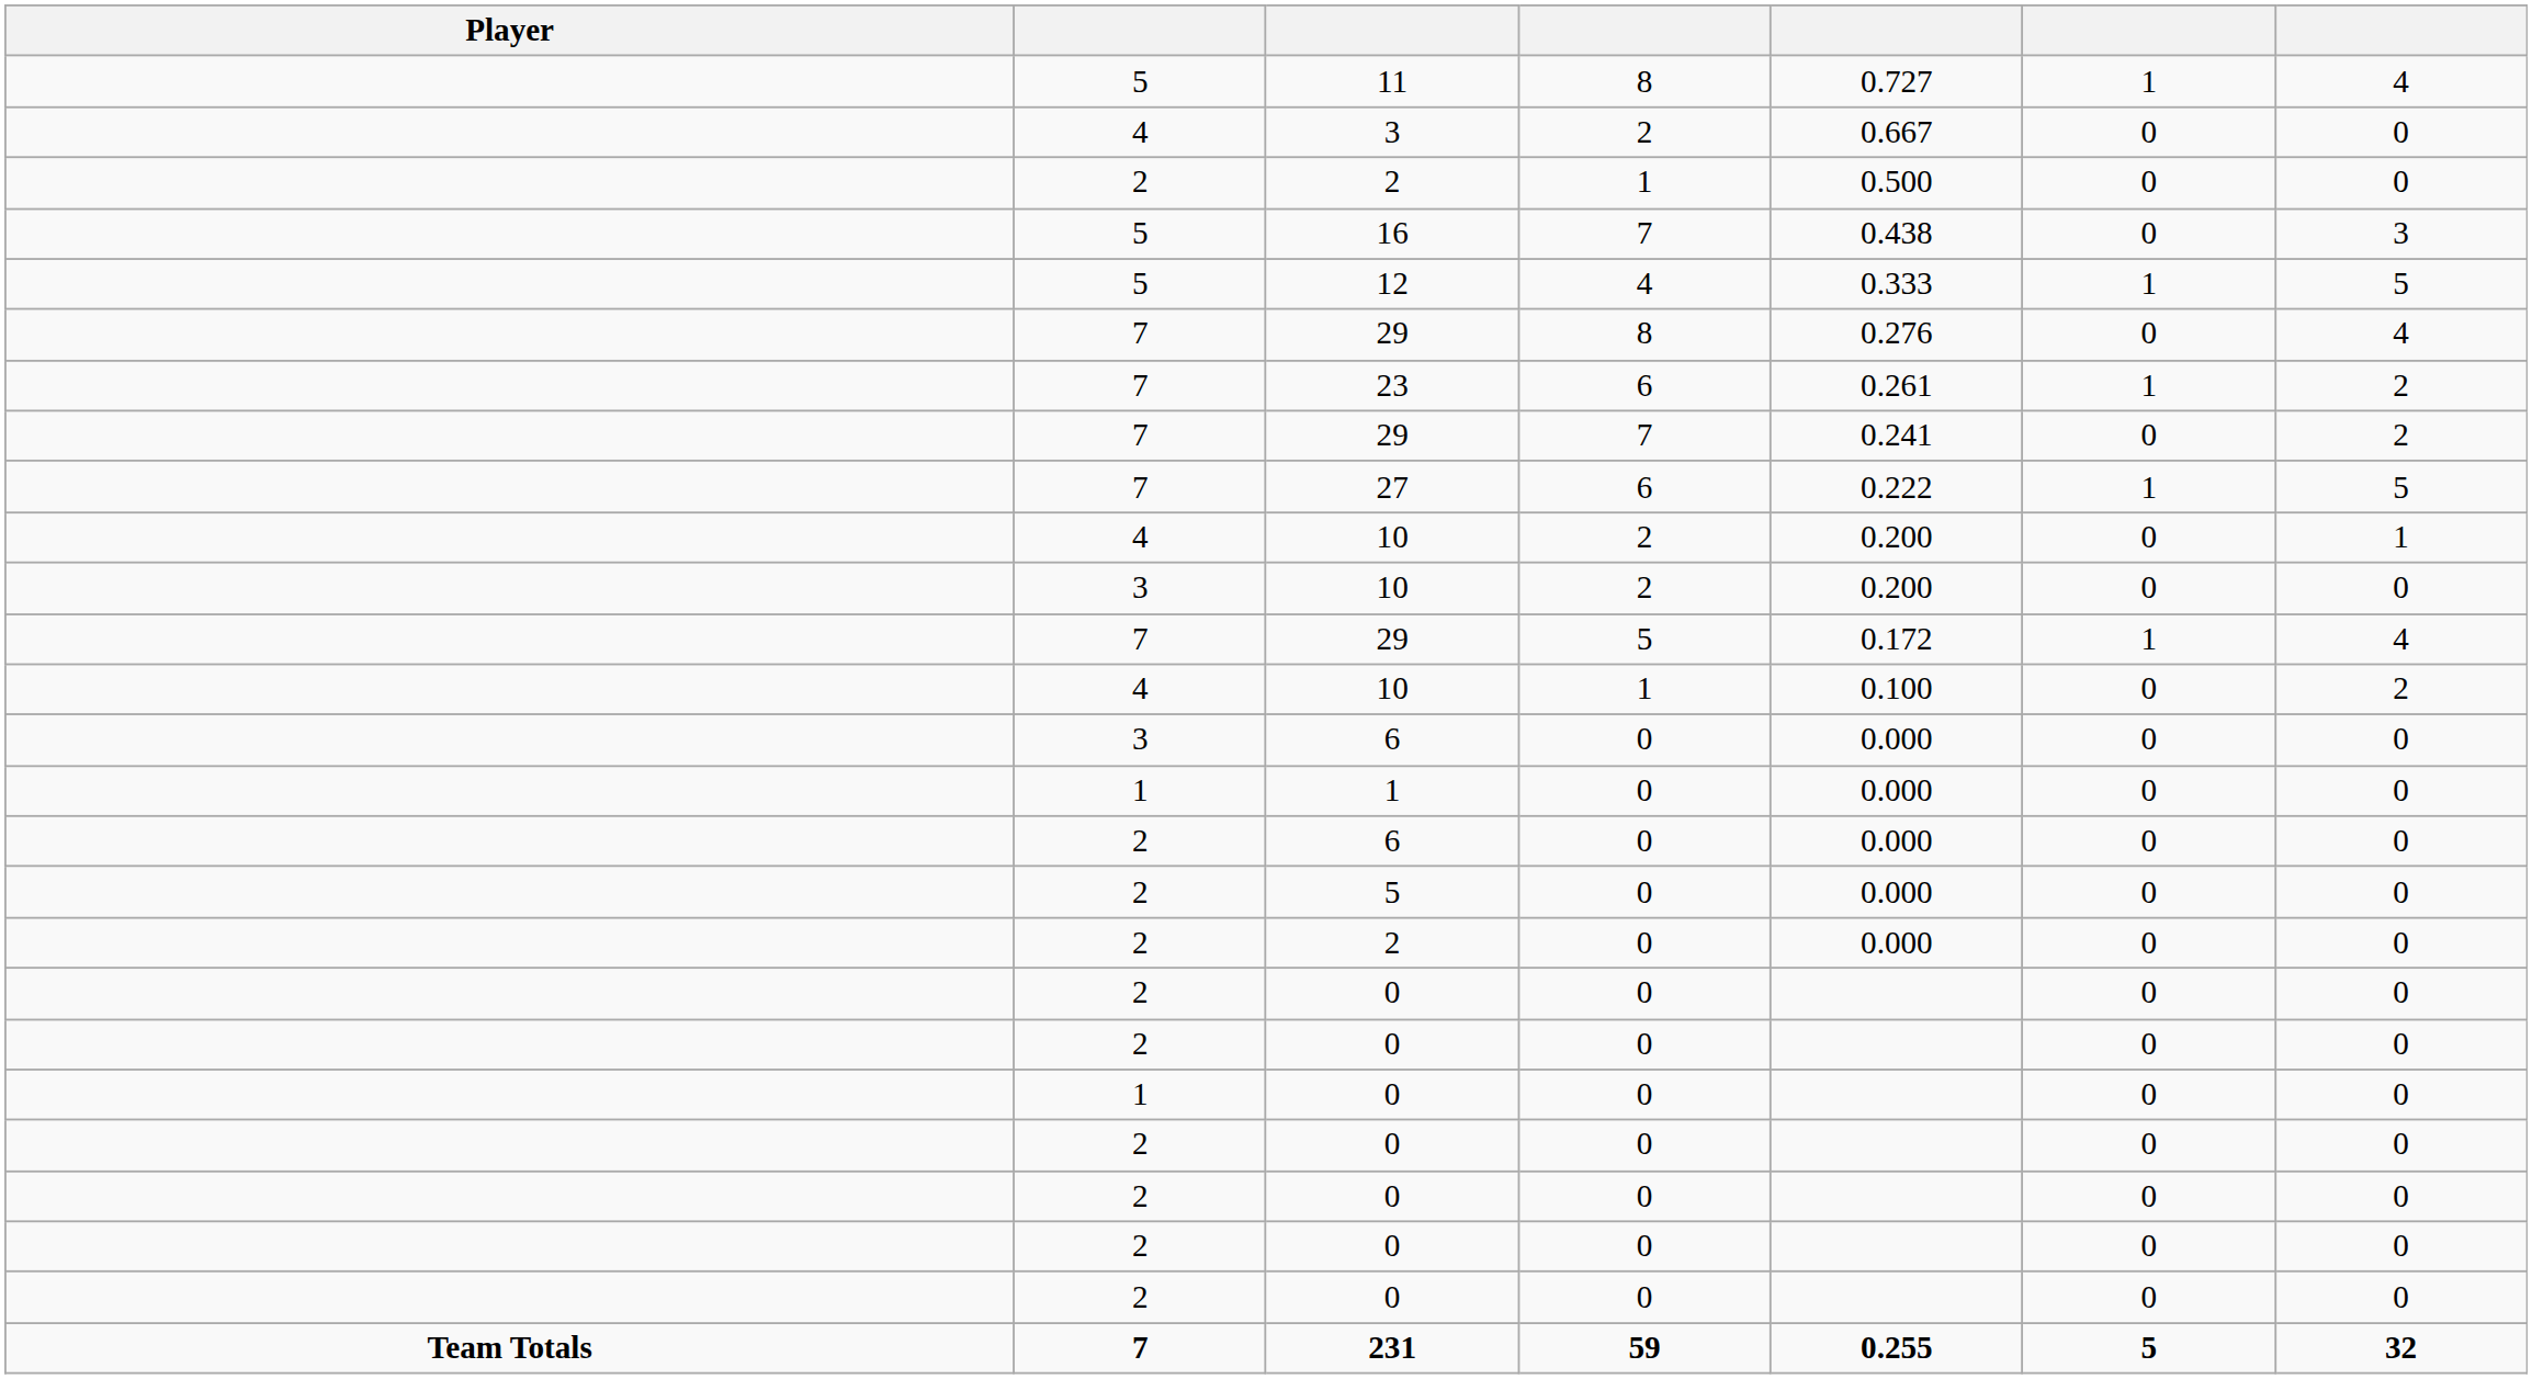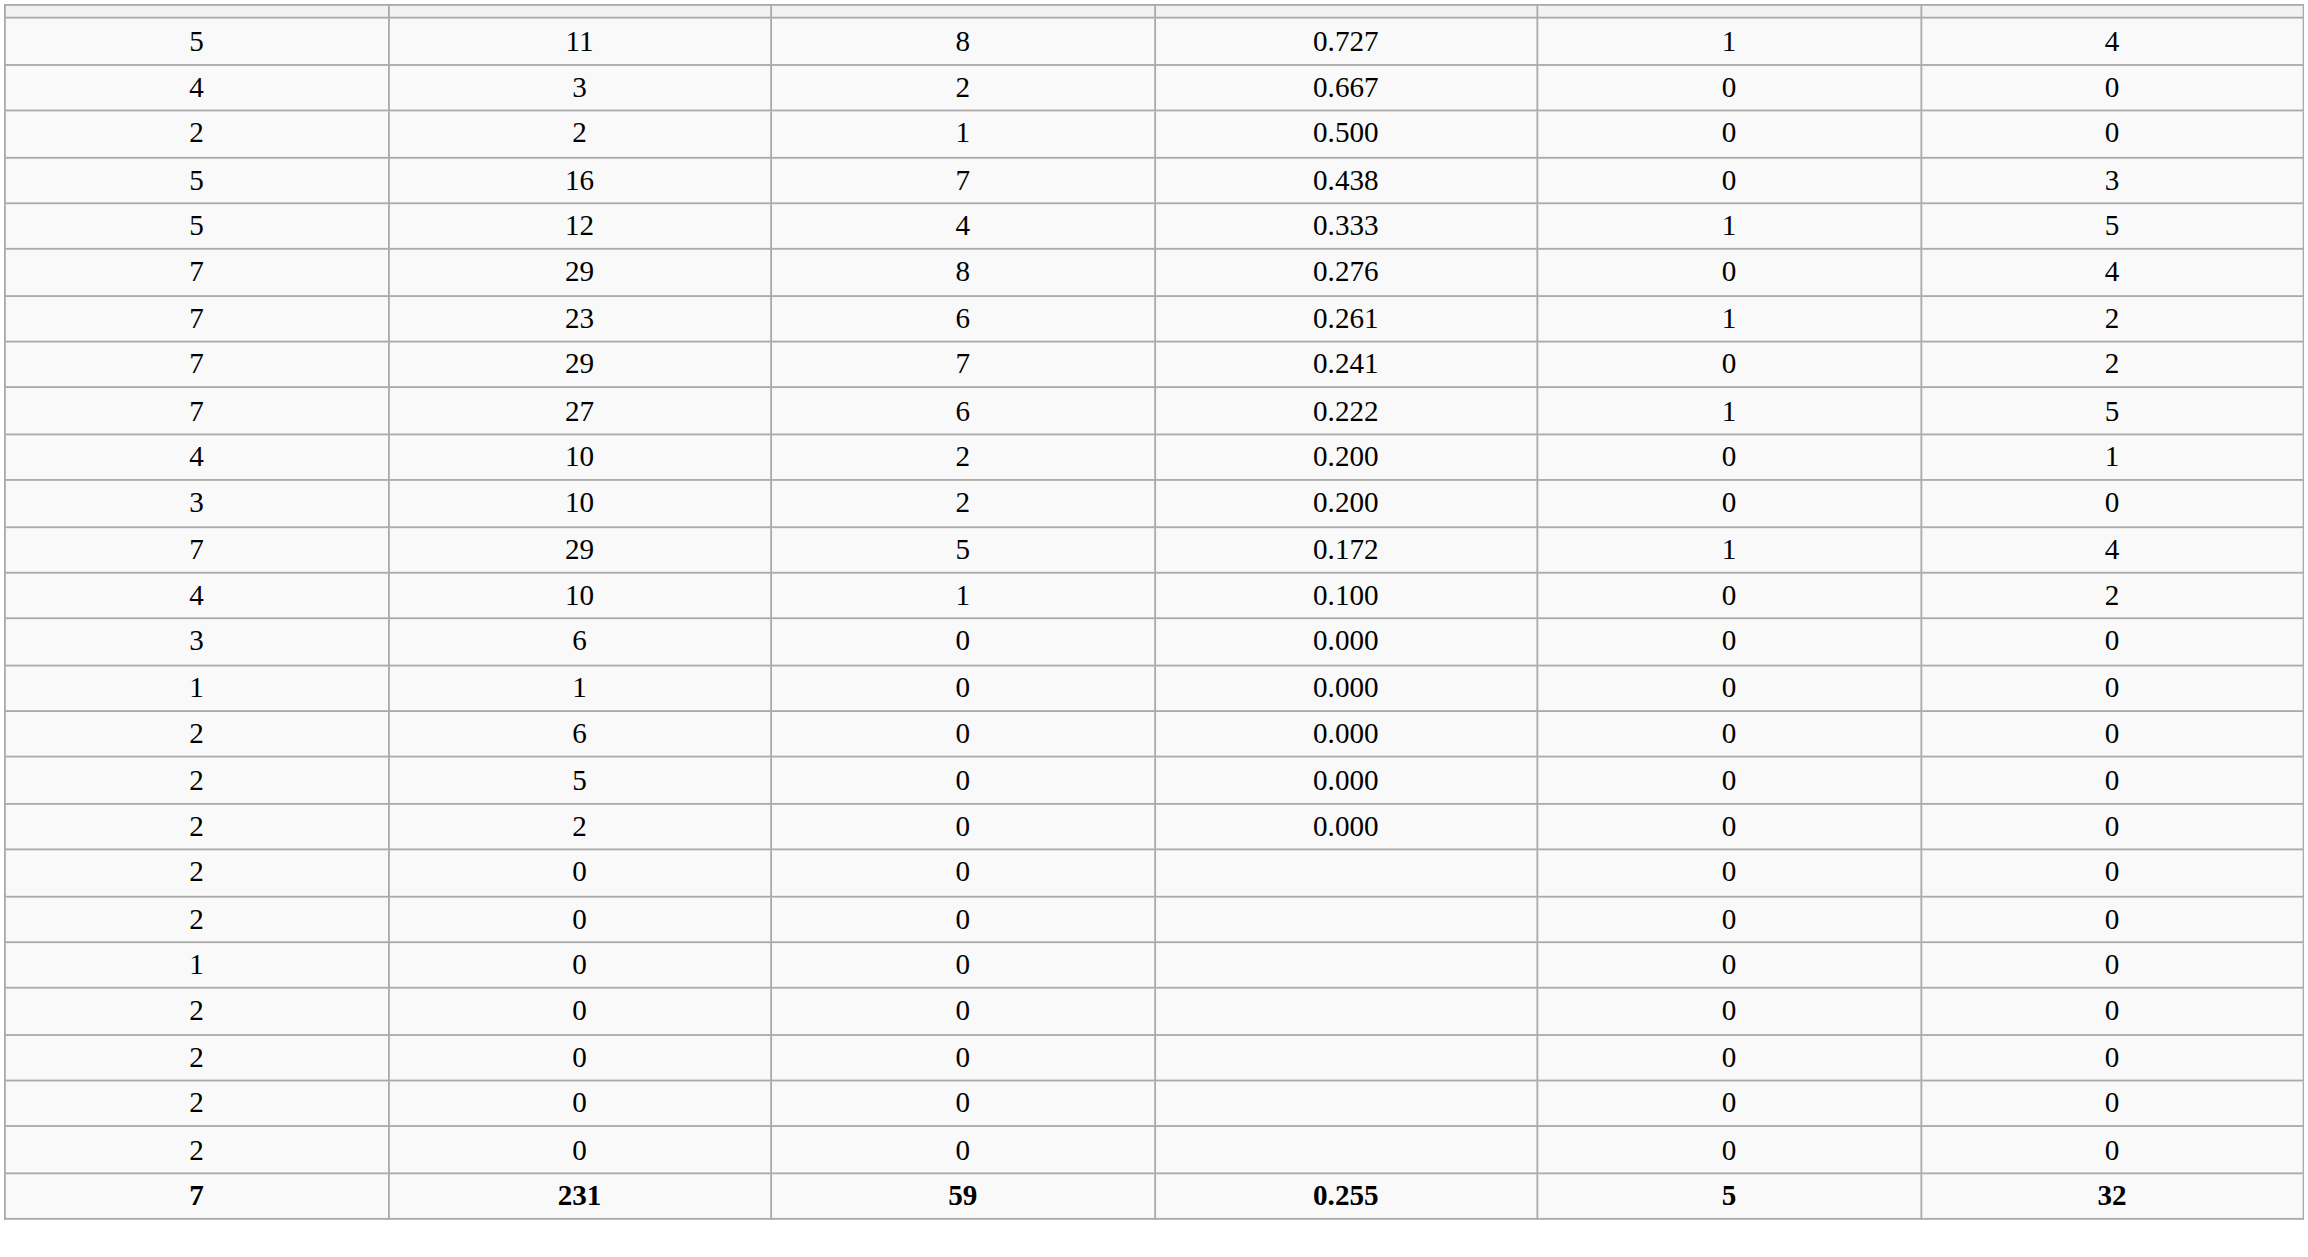 <table class="wikitable sortable" style="text-align:center;" width="100%">
 <tr>
-<th width="40%">Player</th>
 <th width="10%"></th>
 <th width="10%"></th>
 <th width="10%"></th>
 <th width="10%"></th>
 <th width="10%"></th>
 <th width="10%"></th>
 </tr>
 <tr>
-<td></td>
 <td>5</td>
 <td>11</td>
 <td>8</td>
 <td>0.727</td>
 <td>1</td>
 <td>4</td>
 </tr>
 <tr>
-<td></td>
 <td>4</td>
 <td>3</td>
 <td>2</td>
 <td>0.667</td>
 <td>0</td>
 <td>0</td>
 </tr>
 <tr>
-<td></td>
 <td>2</td>
 <td>2</td>
 <td>1</td>
 <td>0.500</td>
 <td>0</td>
 <td>0</td>
 </tr>
 <tr>
-<td></td>
 <td>5</td>
 <td>16</td>
 <td>7</td>
 <td>0.438</td>
 <td>0</td>
 <td>3</td>
 </tr>
 <tr>
-<td></td>
 <td>5</td>
 <td>12</td>
 <td>4</td>
 <td>0.333</td>
 <td>1</td>
 <td>5</td>
 </tr>
 <tr>
-<td></td>
 <td>7</td>
 <td>29</td>
 <td>8</td>
 <td>0.276</td>
 <td>0</td>
 <td>4</td>
 </tr>
 <tr>
-<td></td>
 <td>7</td>
 <td>23</td>
 <td>6</td>
 <td>0.261</td>
 <td>1</td>
 <td>2</td>
 </tr>
 <tr>
-<td></td>
 <td>7</td>
 <td>29</td>
 <td>7</td>
 <td>0.241</td>
 <td>0</td>
 <td>2</td>
 </tr>
 <tr>
-<td></td>
 <td>7</td>
 <td>27</td>
 <td>6</td>
 <td>0.222</td>
 <td>1</td>
 <td>5</td>
 </tr>
 <tr>
-<td></td>
 <td>4</td>
 <td>10</td>
 <td>2</td>
 <td>0.200</td>
 <td>0</td>
 <td>1</td>
 </tr>
 <tr>
-<td></td>
 <td>3</td>
 <td>10</td>
 <td>2</td>
 <td>0.200</td>
 <td>0</td>
 <td>0</td>
 </tr>
 <tr>
-<td></td>
 <td>7</td>
 <td>29</td>
 <td>5</td>
 <td>0.172</td>
 <td>1</td>
 <td>4</td>
 </tr>
 <tr>
-<td></td>
 <td>4</td>
 <td>10</td>
 <td>1</td>
 <td>0.100</td>
 <td>0</td>
 <td>2</td>
 </tr>
 <tr>
-<td></td>
 <td>3</td>
 <td>6</td>
 <td>0</td>
 <td>0.000</td>
 <td>0</td>
 <td>0</td>
 </tr>
 <tr>
-<td></td>
 <td>1</td>
 <td>1</td>
 <td>0</td>
 <td>0.000</td>
 <td>0</td>
 <td>0</td>
 </tr>
 <tr>
-<td></td>
 <td>2</td>
 <td>6</td>
 <td>0</td>
 <td>0.000</td>
 <td>0</td>
 <td>0</td>
 </tr>
 <tr>
-<td></td>
 <td>2</td>
 <td>5</td>
 <td>0</td>
 <td>0.000</td>
 <td>0</td>
 <td>0</td>
 </tr>
 <tr>
-<td></td>
 <td>2</td>
 <td>2</td>
 <td>0</td>
 <td>0.000</td>
 <td>0</td>
 <td>0</td>
 </tr>
 <tr>
-<td></td>
 <td>2</td>
 <td>0</td>
 <td>0</td>
 <td></td>
 <td>0</td>
 <td>0</td>
 </tr>
 <tr>
-<td></td>
 <td>2</td>
 <td>0</td>
 <td>0</td>
 <td></td>
 <td>0</td>
 <td>0</td>
 </tr>
 <tr>
-<td></td>
 <td>1</td>
 <td>0</td>
 <td>0</td>
 <td></td>
 <td>0</td>
 <td>0</td>
 </tr>
 <tr>
-<td></td>
 <td>2</td>
 <td>0</td>
 <td>0</td>
 <td></td>
 <td>0</td>
 <td>0</td>
 </tr>
 <tr>
-<td></td>
 <td>2</td>
 <td>0</td>
 <td>0</td>
 <td></td>
 <td>0</td>
 <td>0</td>
 </tr>
 <tr>
-<td></td>
 <td>2</td>
 <td>0</td>
 <td>0</td>
 <td></td>
 <td>0</td>
 <td>0</td>
 </tr>
 <tr>
-<td></td>
 <td>2</td>
 <td>0</td>
 <td>0</td>
 <td></td>
 <td>0</td>
 <td>0</td>
 </tr>
 <tr>
-<td><strong>Team Totals</strong></td>
 <td><strong>7</strong></td>
 <td><strong>231</strong></td>
 <td><strong>59</strong></td>
 <td><strong>0.255</strong></td>
 <td><strong>5</strong></td>
 <td><strong>32</strong></td>
 </tr>
 </table>
